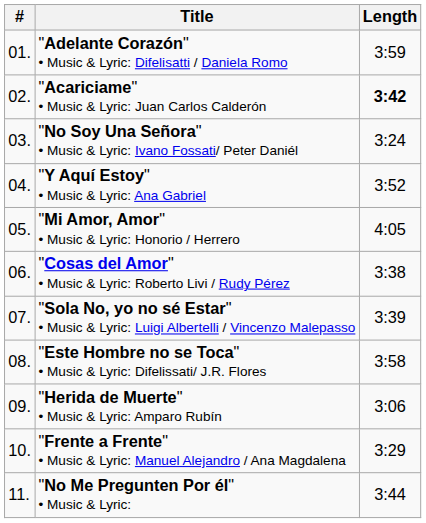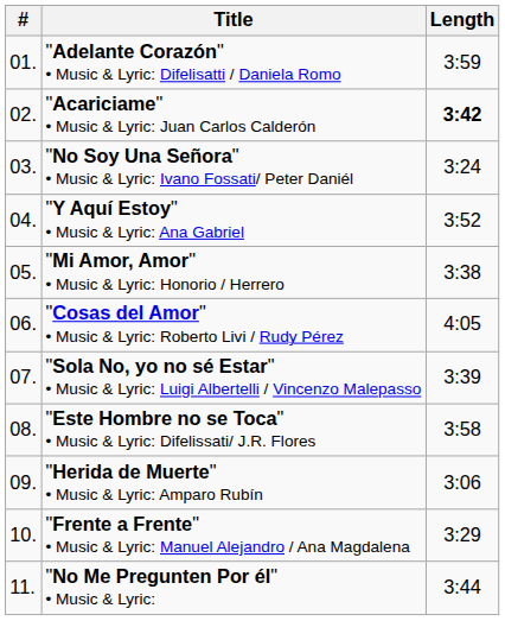 <table class="wikitable">
 <tr>
 <th>#</th>
 <th>Title</th>
 <th>Length</th>
 </tr>
 <tr>
 <td>01.</td>
 <td>"<strong>Adelante Corazón</strong>"<br><small>• Music & Lyric: <a href='#'>Difelisatti</a> / <a href='#'>Daniela Romo</a></small></td>
 <td align="center">3:59</td>
 </tr>
 <tr>
 <td>02.</td>
 <td>"<strong>Acariciame</strong>"<br><small>• Music & Lyric: Juan Carlos Calderón</small></td>
 <td align="center"><strong>3:42</strong></td>
 </tr>
 <tr>
 <td>03.</td>
 <td>"<strong>No Soy Una Señora</strong>"<br><small>• Music & Lyric: <a href='#'>Ivano Fossati</a>/ Peter Daniél</small></td>
 <td align="center">3:24</td>
 </tr>
 <tr>
 <td>04.</td>
 <td>"<strong>Y Aquí Estoy</strong>"<br><small>• Music & Lyric: <a href='#'>Ana Gabriel</a></small></td>
 <td align="center">3:52</td>
 </tr>
 <tr>
 <td>05.</td>
 <td>"<strong>Mi Amor, Amor</strong>"<br><small>• Music & Lyric: Honorio / Herrero</small></td>
-<td align="center">4:05</td>
+<td align="center">3:38</td>
 </tr>
 <tr>
 <td>06.</td>
 <td>"<strong><a href='#'>Cosas del Amor</a></strong>"<br><small>• Music & Lyric: Roberto Livi / <a href='#'>Rudy Pérez</a></small></td>
-<td align="center">3:38</td>
+<td align="center">4:05</td>
 </tr>
 <tr>
 <td>07.</td>
 <td>"<strong>Sola No, yo no sé Estar</strong>"<br><small>• Music & Lyric: <a href='#'>Luigi Albertelli</a> / <a href='#'>Vincenzo Malepasso</a></small></td>
 <td align="center">3:39</td>
 </tr>
 <tr>
 <td>08.</td>
 <td>"<strong>Este Hombre no se Toca</strong>"<br><small>• Music & Lyric: Difelissati/ J.R. Flores</small></td>
 <td align="center">3:58</td>
 </tr>
 <tr>
 <td>09.</td>
 <td>"<strong>Herida de Muerte</strong>"<br><small>• Music & Lyric: Amparo Rubín</small></td>
 <td align="center">3:06</td>
 </tr>
 <tr>
 <td>10.</td>
 <td>"<strong>Frente a Frente</strong>"<br><small>• Music & Lyric: <a href='#'>Manuel Alejandro</a> / Ana Magdalena</small></td>
 <td align="center">3:29</td>
 </tr>
 <tr>
 <td>11.</td>
 <td>"<strong>No Me Pregunten Por él</strong>"<br><small>• Music & Lyric: </small></td>
 <td align="center">3:44</td>
 </tr>
 </table>
